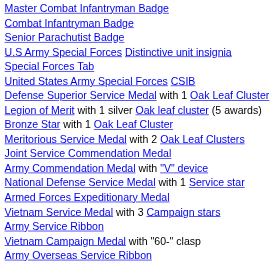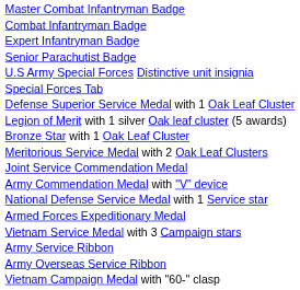 <table>
 <tr>
 <td></td>
 <td><a href='#'>Master Combat Infantryman Badge</a></td>
 </tr>
 <tr>
 <td></td>
 <td><a href='#'>Combat Infantryman Badge</a></td>
+</tr>
+<tr>
+<td></td>
+<td><a href='#'>Expert Infantryman Badge</a></td>
 </tr>
 <tr>
 <td></td>
 <td><a href='#'>Senior Parachutist Badge</a></td>
 </tr>
 <tr>
 <td></td>
 <td><a href='#'>U.S Army Special Forces</a> <a href='#'>Distinctive unit insignia</a></td>
 </tr>
 <tr>
 <td></td>
 <td><a href='#'>Special Forces Tab</a></td>
-</tr>
-<tr>
-<td></td>
-<td><a href='#'>United States Army Special Forces</a> <a href='#'>CSIB</a></td>
 </tr>
 <tr>
 <td></td>
 <td><a href='#'>Defense Superior Service Medal</a> with 1 <a href='#'>Oak Leaf Cluster</a></td>
 </tr>
 <tr>
 <td></td>
 <td><a href='#'>Legion of Merit</a> with 1 silver <a href='#'>Oak leaf cluster</a> (5 awards)</td>
 </tr>
 <tr>
 <td></td>
 <td><a href='#'>Bronze Star</a> with 1 <a href='#'>Oak Leaf Cluster</a></td>
 </tr>
 <tr>
 <td><span></span><span></span></td>
 <td><a href='#'>Meritorious Service Medal</a> with 2 <a href='#'>Oak Leaf Clusters</a></td>
 </tr>
 <tr>
 <td></td>
 <td><a href='#'>Joint Service Commendation Medal</a></td>
 </tr>
 <tr>
 <td></td>
 <td><a href='#'>Army Commendation Medal</a> with <a href='#'>"V" device</a></td>
 </tr>
 <tr>
 <td></td>
 <td><a href='#'>National Defense Service Medal</a> with 1 <a href='#'>Service star</a></td>
 </tr>
 <tr>
 <td></td>
 <td><a href='#'>Armed Forces Expeditionary Medal</a></td>
 </tr>
 <tr>
 <td><span></span><span></span><span></span></td>
 <td><a href='#'>Vietnam Service Medal</a> with 3 <a href='#'>Campaign stars</a></td>
 </tr>
 <tr>
 <td></td>
 <td><a href='#'>Army Service Ribbon</a></td>
 </tr>
 <tr>
 <td></td>
-<td><a href='#'>Vietnam Campaign Medal</a> with "60-" clasp</td>
+<td><a href='#'>Army Overseas Service Ribbon</a></td>
 </tr>
 <tr>
 <td></td>
-<td><a href='#'>Army Overseas Service Ribbon</a></td>
+<td><a href='#'>Vietnam Campaign Medal</a> with "60-" clasp</td>
 </tr>
 </table>
